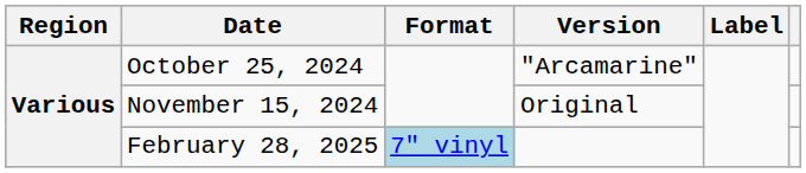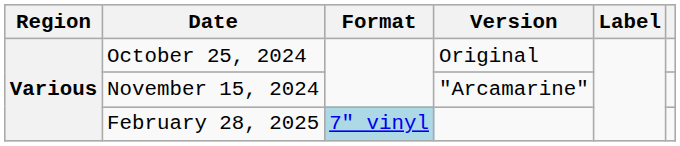 <table class="wikitable plainrowheaders">
 <tr>
 <th scope="col">Region</th>
 <th scope="col">Date</th>
 <th scope="col">Format</th>
 <th scope="col">Version</th>
 <th scope="col">Label</th>
 <th scope="col"></th>
 </tr>
 <tr>
 <th rowspan="3">Various</th>
 <td>October 25, 2024</td>
 <td rowspan="2"></td>
-<td>"Arcamarine"</td>
+<td>Original</td>
 <td rowspan="3"></td>
 <td style="text-align:center"></td>
 </tr>
 <tr>
 <td>November 15, 2024</td>
-<td>Original</td>
+<td>"Arcamarine"</td>
 <td style="text-align:center"></td>
 </tr>
 <tr>
 <td>February 28, 2025</td>
 <td style="background: lightblue;"><a href='#'>7" vinyl</a></td>
 <td></td>
 <td style="text-align:center"></td>
 </tr>
 </table>
